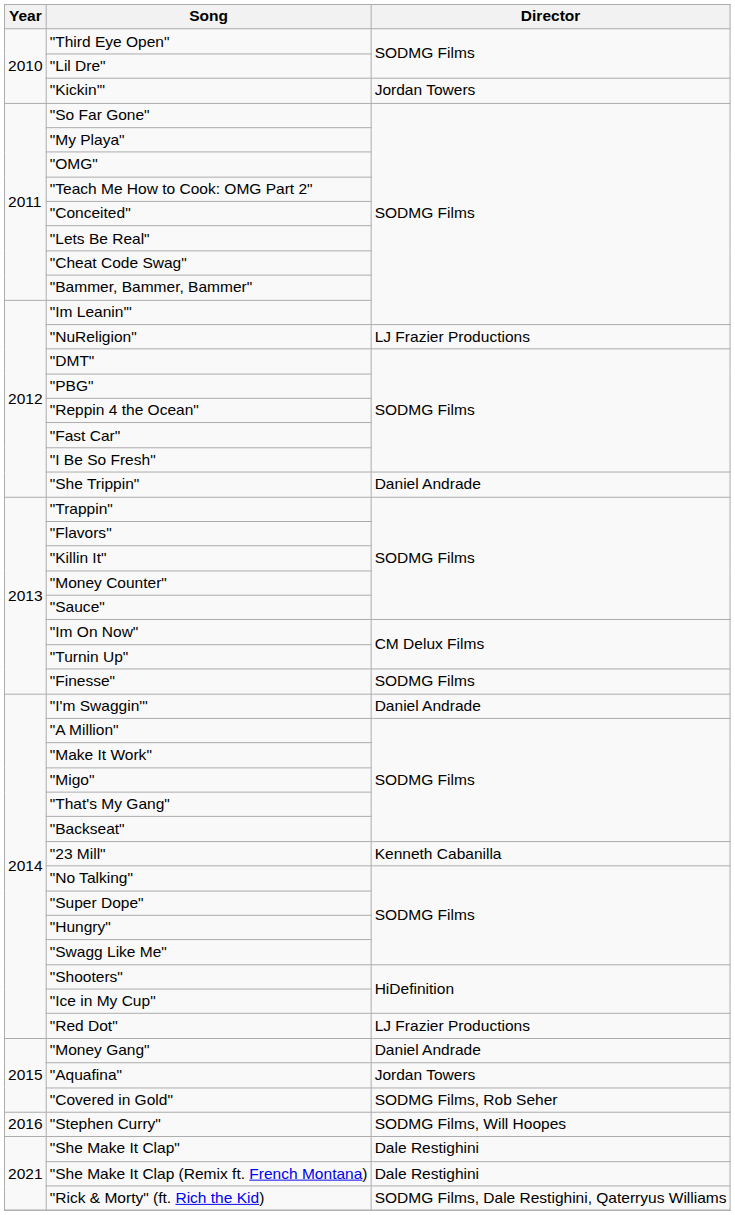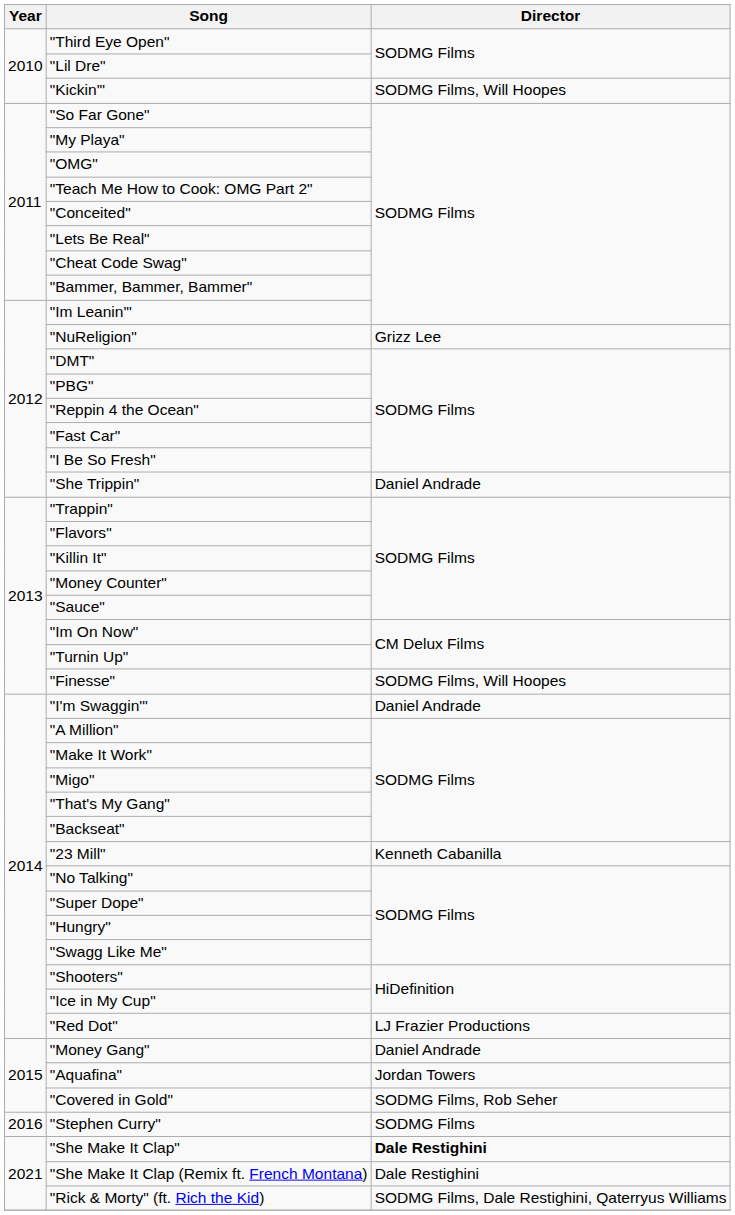 <table class="wikitable">
 <tr>
 <th>Year</th>
 <th>Song</th>
 <th>Director</th>
 </tr>
 <tr>
 <td rowspan="3">2010</td>
 <td>"Third Eye Open"</td>
 <td rowspan=2>SODMG Films</td>
 </tr>
 <tr>
 <td>"Lil Dre"</td>
 </tr>
 <tr>
 <td>"Kickin'"</td>
-<td>Jordan Towers</td>
+<td>SODMG Films, Will Hoopes</td>
 </tr>
 <tr>
 <td rowspan="8">2011</td>
 <td>"So Far Gone"</td>
 <td rowspan=9>SODMG Films</td>
 </tr>
 <tr>
 <td>"My Playa"</td>
 </tr>
 <tr>
 <td>"OMG"</td>
 </tr>
 <tr>
 <td>"Teach Me How to Cook: OMG Part 2"</td>
 </tr>
 <tr>
 <td>"Conceited"</td>
 </tr>
 <tr>
 <td>"Lets Be Real"</td>
 </tr>
 <tr>
 <td>"Cheat Code Swag"</td>
 </tr>
 <tr>
 <td>"Bammer, Bammer, Bammer"</td>
 </tr>
 <tr>
 <td rowspan="8">2012</td>
 <td>"Im Leanin'"</td>
 </tr>
 <tr>
 <td>"NuReligion"</td>
-<td>LJ Frazier Productions</td>
+<td>Grizz Lee</td>
 </tr>
 <tr>
 <td>"DMT"</td>
 <td rowspan=5>SODMG Films</td>
 </tr>
 <tr>
 <td>"PBG"</td>
 </tr>
 <tr>
 <td>"Reppin 4 the Ocean"</td>
 </tr>
 <tr>
 <td>"Fast Car"</td>
 </tr>
 <tr>
 <td>"I Be So Fresh"</td>
 </tr>
 <tr>
 <td>"She Trippin"</td>
 <td>Daniel Andrade</td>
 </tr>
 <tr>
 <td rowspan="8">2013</td>
 <td>"Trappin"</td>
 <td rowspan=5>SODMG Films</td>
 </tr>
 <tr>
 <td>"Flavors"</td>
 </tr>
 <tr>
 <td>"Killin It"</td>
 </tr>
 <tr>
 <td>"Money Counter"</td>
 </tr>
 <tr>
 <td>"Sauce"</td>
 </tr>
 <tr>
 <td>"Im On Now"</td>
 <td rowspan=2>CM Delux Films</td>
 </tr>
 <tr>
 <td>"Turnin Up"</td>
 </tr>
 <tr>
 <td>"Finesse"</td>
-<td>SODMG Films</td>
+<td>SODMG Films, Will Hoopes</td>
 </tr>
 <tr>
 <td rowspan="14">2014</td>
 <td>"I'm Swaggin'"</td>
 <td>Daniel Andrade</td>
 </tr>
 <tr>
 <td>"A Million"</td>
 <td rowspan=5>SODMG Films</td>
 </tr>
 <tr>
 <td>"Make It Work"</td>
 </tr>
 <tr>
 <td>"Migo"</td>
 </tr>
 <tr>
 <td>"That's My Gang"</td>
 </tr>
 <tr>
 <td>"Backseat"</td>
 </tr>
 <tr>
 <td>"23 Mill"</td>
 <td>Kenneth Cabanilla</td>
 </tr>
 <tr>
 <td>"No Talking"</td>
 <td rowspan=4>SODMG Films</td>
 </tr>
 <tr>
 <td>"Super Dope"</td>
 </tr>
 <tr>
 <td>"Hungry"</td>
 </tr>
 <tr>
 <td>"Swagg Like Me"</td>
 </tr>
 <tr>
 <td>"Shooters"</td>
 <td rowspan=2>HiDefinition</td>
 </tr>
 <tr>
 <td>"Ice in My Cup"</td>
 </tr>
 <tr>
 <td>"Red Dot"</td>
 <td>LJ Frazier Productions</td>
 </tr>
 <tr>
 <td rowspan="3">2015</td>
 <td>"Money Gang"</td>
 <td>Daniel Andrade</td>
 </tr>
 <tr>
 <td>"Aquafina"</td>
 <td>Jordan Towers</td>
 </tr>
 <tr>
 <td>"Covered in Gold"</td>
 <td>SODMG Films, Rob Seher</td>
 </tr>
 <tr>
 <td>2016</td>
 <td>"Stephen Curry"</td>
-<td>SODMG Films, Will Hoopes</td>
+<td>SODMG Films</td>
 </tr>
 <tr>
 <td rowspan="3">2021</td>
 <td>"She Make It Clap"</td>
-<td>Dale Restighini</td>
+<td><strong>Dale Restighini</strong></td>
 </tr>
 <tr>
 <td>"She Make It Clap (Remix ft. <a href='#'>French Montana</a>)</td>
 <td>Dale Restighini</td>
 </tr>
 <tr>
 <td>"Rick & Morty" (ft. <a href='#'>Rich the Kid</a>)</td>
 <td>SODMG Films, Dale Restighini, Qaterryus Williams</td>
 </tr>
 <tr>
 </tr>
 </table>
